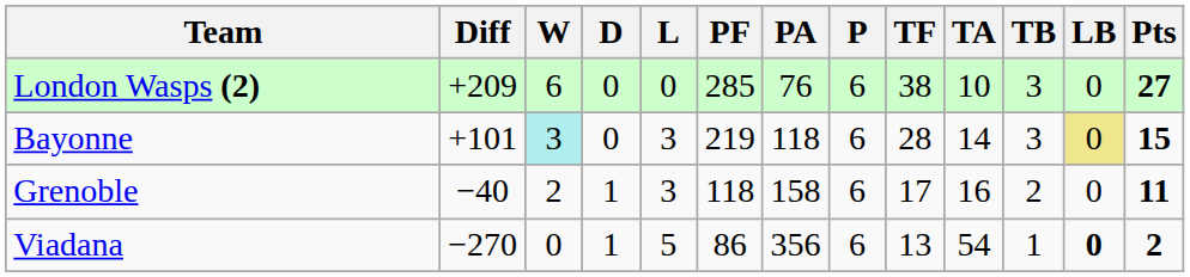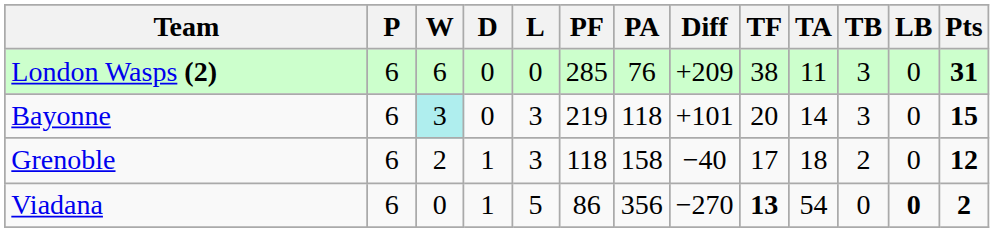 <table class="wikitable" style="text-align:center">
 <tr>
 <th width="200">Team</th>
-<th width="20">Diff</th>
+<th width="20">P</th>
 <th width="20">W</th>
 <th width="20">D</th>
 <th width="20">L</th>
 <th width="20">PF</th>
 <th width="20">PA</th>
-<th width="20">P</th>
+<th width="20">Diff</th>
 <th width="20">TF</th>
 <th width="20">TA</th>
 <th width="20">TB</th>
 <th width="20">LB</th>
 <th width="20">Pts</th>
 </tr>
 <tr bgcolor="#ccffcc">
 <td align=left> <a href='#'>London Wasps</a> <strong>(2)</strong></td>
-<td>+209</td>
+<td>6</td>
 <td>6</td>
 <td>0</td>
 <td>0</td>
 <td>285</td>
 <td>76</td>
-<td>6</td>
+<td>+209</td>
 <td>38</td>
-<td>10</td>
+<td>11</td>
 <td>3</td>
 <td>0</td>
-<td><strong>27</strong></td>
+<td><strong>31</strong></td>
 </tr>
 <tr>
 <td align=left> <a href='#'>Bayonne</a></td>
-<td>+101</td>
+<td>6</td>
 <td style="background: paleturquoise;">3</td>
 <td>0</td>
 <td>3</td>
 <td>219</td>
 <td>118</td>
-<td>6</td>
-<td>28</td>
+<td>+101</td>
+<td>20</td>
 <td>14</td>
 <td>3</td>
-<td style="background: khaki;">0</td>
+<td>0</td>
 <td><strong>15</strong></td>
 </tr>
 <tr>
 <td align=left> <a href='#'>Grenoble</a></td>
-<td>−40</td>
+<td>6</td>
 <td>2</td>
 <td>1</td>
 <td>3</td>
 <td>118</td>
 <td>158</td>
-<td>6</td>
+<td>−40</td>
 <td>17</td>
-<td>16</td>
+<td>18</td>
 <td>2</td>
 <td>0</td>
-<td><strong>11</strong></td>
+<td><strong>12</strong></td>
 </tr>
 <tr>
 <td align=left> <a href='#'>Viadana</a></td>
-<td>−270</td>
+<td>6</td>
 <td>0</td>
 <td>1</td>
 <td>5</td>
 <td>86</td>
 <td>356</td>
-<td>6</td>
-<td>13</td>
+<td>−270</td>
+<td><strong>13</strong></td>
 <td>54</td>
-<td>1</td>
+<td>0</td>
 <td><strong>0</strong></td>
 <td><strong>2</strong></td>
 </tr>
 </table>
